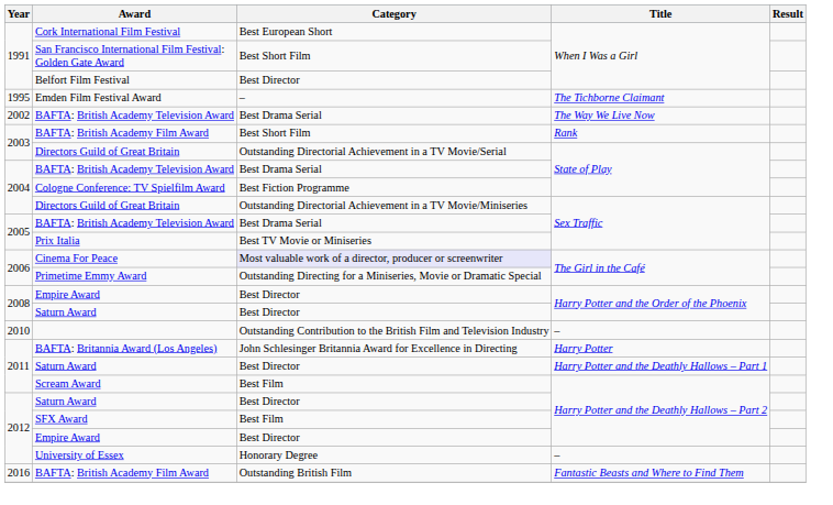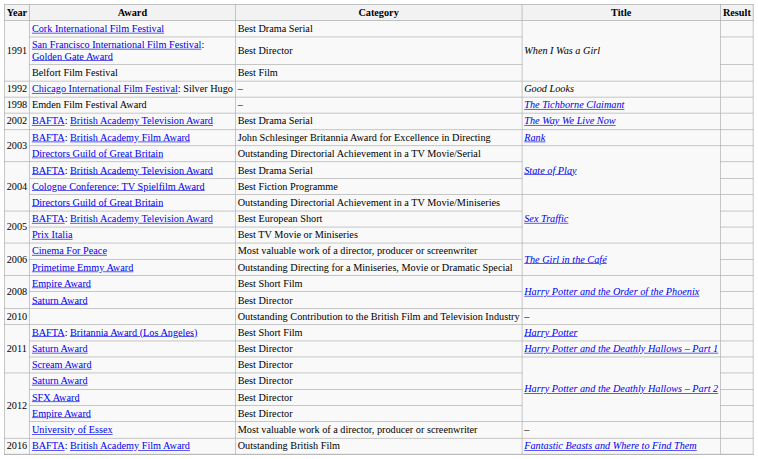 <table class="wikitable">
 <tr style="background:#b0c4de; text-align:center;">
 <th>Year</th>
 <th>Award</th>
 <th>Category</th>
 <th>Title</th>
 <th>Result</th>
 </tr>
 <tr>
 <td rowspan="3">1991</td>
 <td><a href='#'>Cork International Film Festival</a></td>
-<td>Best European Short</td>
+<td>Best Drama Serial</td>
 <td rowspan=3><em>When I Was a Girl</em></td>
 <td></td>
 </tr>
 <tr>
 <td><a href='#'>San Francisco International Film Festival</a>:<br><a href='#'>Golden Gate Award</a><br></td>
-<td>Best Short Film</td>
+<td>Best Director</td>
 <td></td>
 </tr>
 <tr>
 <td>Belfort Film Festival</td>
-<td>Best Director</td>
+<td>Best Film</td>
 <td></td>
 </tr>
 <tr>
-<td>1995</td>
+<td>1992</td>
+<td><a href='#'>Chicago International Film Festival</a>: Silver Hugo</td>
+<td>–</td>
+<td><em>Good Looks</em></td>
+<td></td>
+</tr>
+<tr>
+<td>1998</td>
 <td>Emden Film Festival Award</td>
 <td>–</td>
 <td><em><a href='#'>The Tichborne Claimant</a></em></td>
 <td></td>
 </tr>
 <tr>
 <td>2002</td>
 <td><a href='#'>BAFTA</a>: <a href='#'>British Academy Television Award</a></td>
 <td>Best Drama Serial</td>
 <td><em><a href='#'>The Way We Live Now</a></em></td>
 <td></td>
 </tr>
 <tr>
 <td rowspan="2">2003</td>
 <td><a href='#'>BAFTA</a>: <a href='#'>British Academy Film Award</a></td>
-<td>Best Short Film</td>
+<td>John Schlesinger Britannia Award for Excellence in Directing</td>
 <td><a href='#'><em>Rank</em></a></td>
 <td></td>
 </tr>
 <tr>
 <td><a href='#'>Directors Guild of Great Britain</a></td>
 <td>Outstanding Directorial Achievement in a TV Movie/Serial</td>
 <td rowspan=3><em><a href='#'>State of Play</a></em></td>
 <td></td>
 </tr>
 <tr>
 <td rowspan="3">2004</td>
 <td><a href='#'>BAFTA</a>: <a href='#'>British Academy Television Award</a></td>
 <td>Best Drama Serial</td>
 <td></td>
 </tr>
 <tr>
 <td><a href='#'>Cologne Conference: TV Spielfilm Award</a></td>
 <td>Best Fiction Programme</td>
 <td></td>
 </tr>
 <tr>
 <td><a href='#'>Directors Guild of Great Britain</a></td>
 <td>Outstanding Directorial Achievement in a TV Movie/Miniseries</td>
 <td rowspan=3><em><a href='#'>Sex Traffic</a></em></td>
 <td></td>
 </tr>
 <tr>
 <td rowspan="2">2005</td>
 <td><a href='#'>BAFTA</a>: <a href='#'>British Academy Television Award</a></td>
-<td>Best Drama Serial</td>
+<td>Best European Short</td>
 <td></td>
 </tr>
 <tr>
 <td><a href='#'>Prix Italia</a></td>
 <td>Best TV Movie or Miniseries</td>
 <td></td>
 </tr>
 <tr>
 <td rowspan="2">2006</td>
 <td><a href='#'>Cinema For Peace</a></td>
-<td style="background: lavender;">Most valuable work of a director, producer or screenwriter</td>
+<td>Most valuable work of a director, producer or screenwriter</td>
 <td rowspan="2"><em><a href='#'>The Girl in the Café</a></em></td>
 <td></td>
 </tr>
 <tr>
 <td><a href='#'>Primetime Emmy Award</a></td>
 <td>Outstanding Directing for a Miniseries, Movie or Dramatic Special</td>
 <td></td>
 </tr>
 <tr>
 <td rowspan="2">2008</td>
 <td><a href='#'>Empire Award</a></td>
-<td>Best Director</td>
+<td>Best Short Film</td>
 <td rowspan=2><em><a href='#'>Harry Potter and the Order of the Phoenix</a></em></td>
 <td></td>
 </tr>
 <tr>
 <td><a href='#'>Saturn Award</a></td>
 <td>Best Director</td>
 <td></td>
 </tr>
 <tr>
 <td>2010</td>
 <td></td>
 <td>Outstanding Contribution to the British Film and Television Industry</td>
 <td>–</td>
 <td></td>
 </tr>
 <tr>
 <td rowspan="3">2011</td>
 <td><a href='#'>BAFTA</a>: <a href='#'>Britannia Award (Los Angeles)</a></td>
-<td>John Schlesinger Britannia Award for Excellence in Directing</td>
+<td>Best Short Film</td>
 <td><em><a href='#'>Harry Potter</a></em><br></td>
 <td></td>
 </tr>
 <tr>
 <td><a href='#'>Saturn Award</a></td>
 <td>Best Director</td>
 <td><em><a href='#'>Harry Potter and the Deathly Hallows – Part 1</a></em></td>
 <td></td>
 </tr>
 <tr>
 <td><a href='#'>Scream Award</a></td>
-<td>Best Film</td>
+<td>Best Director</td>
 <td rowspan=4><em><a href='#'>Harry Potter and the Deathly Hallows – Part 2</a></em></td>
 <td></td>
 </tr>
 <tr>
 <td rowspan="4">2012</td>
 <td><a href='#'>Saturn Award</a></td>
 <td>Best Director</td>
 <td></td>
 </tr>
 <tr>
 <td><a href='#'>SFX Award</a></td>
-<td>Best Film</td>
+<td>Best Director</td>
 <td></td>
 </tr>
 <tr>
 <td><a href='#'>Empire Award</a></td>
 <td>Best Director</td>
 <td></td>
 </tr>
 <tr>
 <td><a href='#'>University of Essex</a></td>
-<td>Honorary Degree</td>
+<td>Most valuable work of a director, producer or screenwriter</td>
 <td>–</td>
 <td></td>
 </tr>
 <tr>
 <td>2016</td>
 <td><a href='#'>BAFTA</a>: <a href='#'>British Academy Film Award</a></td>
 <td>Outstanding British Film</td>
 <td><em><a href='#'>Fantastic Beasts and Where to Find Them</a></em></td>
 <td></td>
 </tr>
 <tr>
 </tr>
 </table>
